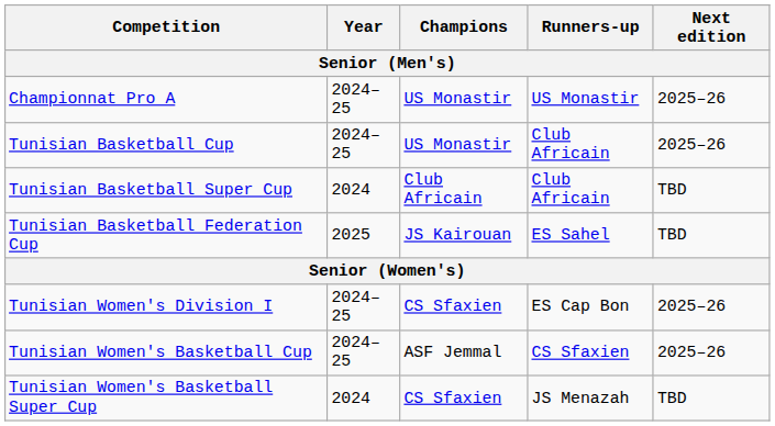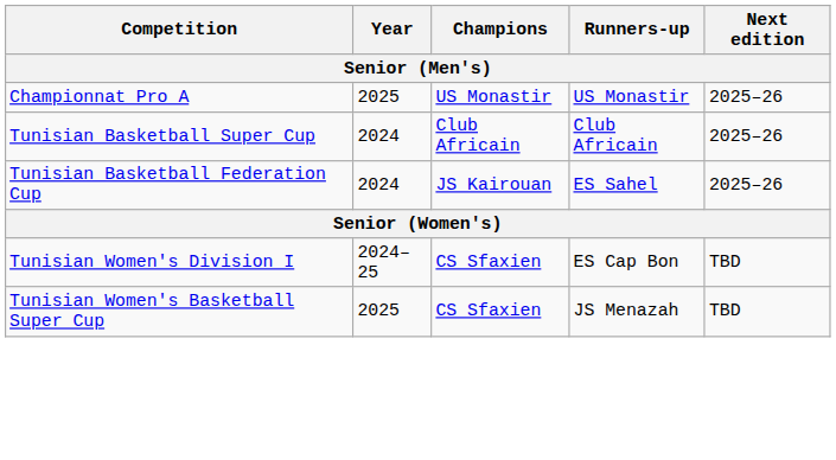 <table class="wikitable sortable">
 <tr>
 <th>Competition</th>
 <th>Year</th>
 <th>Champions</th>
 <th>Runners-up</th>
 <th>Next edition</th>
 </tr>
 <tr>
 <th colspan="5">Senior (Men's)</th>
 </tr>
 <tr>
 <td><a href='#'>Championnat Pro A</a></td>
-<td>2024–25</td>
+<td>2025</td>
 <td><a href='#'>US Monastir</a></td>
 <td><a href='#'>US Monastir</a></td>
-<td>2025–26</td>
-</tr>
-<tr>
-<td><a href='#'>Tunisian Basketball Cup</a></td>
-<td>2024–25</td>
-<td><a href='#'>US Monastir</a></td>
-<td><a href='#'>Club Africain</a></td>
 <td>2025–26</td>
 </tr>
 <tr>
 <td><a href='#'>Tunisian Basketball Super Cup</a></td>
 <td>2024</td>
 <td><a href='#'>Club Africain</a></td>
 <td><a href='#'>Club Africain</a></td>
-<td>TBD</td>
+<td>2025–26</td>
 </tr>
 <tr>
 <td><a href='#'>Tunisian Basketball Federation Cup</a></td>
-<td>2025</td>
+<td>2024</td>
 <td><a href='#'>JS Kairouan</a></td>
 <td><a href='#'>ES Sahel</a></td>
-<td>TBD</td>
+<td>2025–26</td>
 </tr>
 <tr>
 <th colspan="5">Senior (Women's)</th>
 </tr>
 <tr>
 <td><a href='#'>Tunisian Women's Division I</a></td>
 <td>2024–25</td>
 <td><a href='#'>CS Sfaxien</a></td>
 <td>ES Cap Bon</td>
-<td>2025–26</td>
-</tr>
-<tr>
-<td><a href='#'>Tunisian Women's Basketball Cup</a></td>
-<td>2024–25</td>
-<td>ASF Jemmal</td>
-<td><a href='#'>CS Sfaxien</a></td>
-<td>2025–26</td>
+<td>TBD</td>
 </tr>
 <tr>
 <td><a href='#'>Tunisian Women's Basketball Super Cup</a></td>
-<td>2024</td>
+<td>2025</td>
 <td><a href='#'>CS Sfaxien</a></td>
 <td>JS Menazah</td>
 <td>TBD</td>
 </tr>
 </table>
